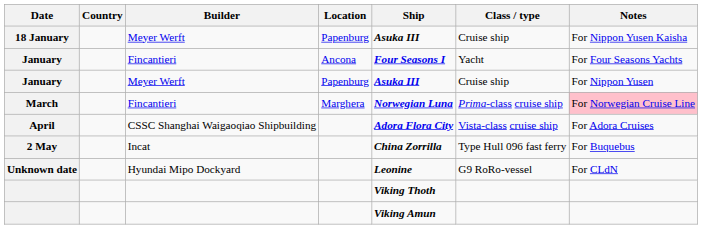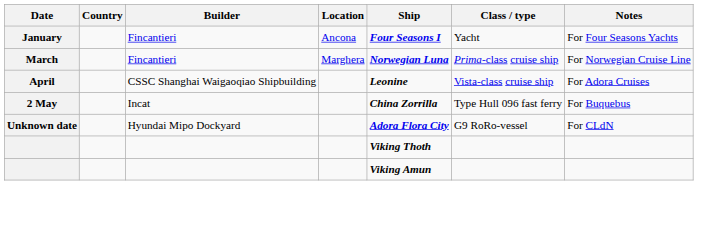 <table class="wikitable sortable" style="font-size:1.00em; line-height:1.5em;">
 <tr>
 <th>Date</th>
 <th>Country</th>
 <th>Builder</th>
 <th>Location</th>
 <th>Ship</th>
 <th>Class / type</th>
 <th>Notes</th>
 </tr>
 <tr>
-<th>18 January</th>
-<td></td>
-<td><a href='#'>Meyer Werft</a></td>
-<td><a href='#'>Papenburg</a></td>
-<td><strong><em>Asuka III</em></strong></td>
-<td>Cruise ship</td>
-<td>For <a href='#'>Nippon Yusen Kaisha</a></td>
-</tr>
-<tr>
 <th>January</th>
 <td></td>
 <td><a href='#'>Fincantieri</a></td>
 <td><a href='#'>Ancona</a></td>
 <td><em><a href='#'><strong>Four Seasons I</strong></a></em></td>
 <td>Yacht</td>
 <td>For <a href='#'>Four Seasons Yachts</a></td>
 </tr>
 <tr>
-<th>January</th>
-<td></td>
-<td><a href='#'>Meyer Werft</a></td>
-<td><a href='#'>Papenburg</a></td>
-<td><em><a href='#'><strong>Asuka III</strong></a></em></td>
-<td>Cruise ship</td>
-<td>For <a href='#'>Nippon Yusen</a></td>
-</tr>
-<tr>
 <th>March</th>
 <td></td>
 <td><a href='#'>Fincantieri</a></td>
 <td><a href='#'>Marghera</a></td>
 <td><em><a href='#'><strong>Norwegian Luna</strong></a></em></td>
 <td><a href='#'><em>Prima</em>-class</a> <a href='#'>cruise ship</a></td>
-<td style="background: pink;">For <a href='#'>Norwegian Cruise Line</a></td>
+<td>For <a href='#'>Norwegian Cruise Line</a></td>
 </tr>
 <tr>
 <th>April</th>
 <td></td>
 <td>CSSC Shanghai Waigaoqiao Shipbuilding</td>
 <td></td>
-<td><em><a href='#'><strong>Adora Flora City</strong></a></em></td>
+<td><strong><em>Leonine</em></strong></td>
 <td><a href='#'>Vista-class</a> <a href='#'>cruise ship</a></td>
 <td>For <a href='#'>Adora Cruises</a></td>
 </tr>
 <tr>
 <th>2 May</th>
 <td></td>
 <td>Incat</td>
 <td></td>
 <td><strong><em>China Zorrilla</em></strong></td>
 <td>Type Hull 096 fast ferry</td>
 <td>For <a href='#'>Buquebus</a></td>
 </tr>
 <tr>
 <th>Unknown date</th>
 <td></td>
 <td>Hyundai Mipo Dockyard</td>
 <td></td>
-<td><strong><em>Leonine</em></strong></td>
+<td><em><a href='#'><strong>Adora Flora City</strong></a></em></td>
 <td>G9 RoRo-vessel</td>
 <td>For <a href='#'>CLdN</a></td>
 </tr>
 <tr>
 <th></th>
 <td></td>
 <td></td>
 <td></td>
 <td><strong><em>Viking Thoth</em></strong></td>
 <td></td>
 <td></td>
 </tr>
 <tr>
 <th></th>
 <td></td>
 <td></td>
 <td></td>
 <td><strong><em>Viking Amun</em></strong></td>
 <td></td>
 <td></td>
 </tr>
 </table>
